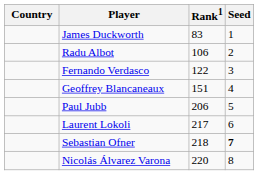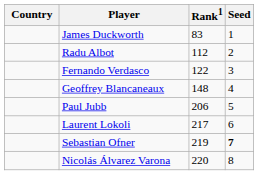 <table class="sortable wikitable">
 <tr>
 <th width="70">Country</th>
 <th width="175">Player</th>
 <th>Rank<sup>1</sup></th>
 <th>Seed</th>
 </tr>
 <tr>
 <td></td>
 <td><a href='#'>James Duckworth</a></td>
 <td>83</td>
 <td>1</td>
 </tr>
 <tr>
 <td></td>
 <td><a href='#'>Radu Albot</a></td>
-<td>106</td>
+<td>112</td>
 <td>2</td>
 </tr>
 <tr>
 <td></td>
 <td><a href='#'>Fernando Verdasco</a></td>
 <td>122</td>
 <td>3</td>
 </tr>
 <tr>
 <td></td>
 <td><a href='#'>Geoffrey Blancaneaux</a></td>
-<td>151</td>
+<td>148</td>
 <td>4</td>
 </tr>
 <tr>
 <td></td>
 <td><a href='#'>Paul Jubb</a></td>
 <td>206</td>
 <td>5</td>
 </tr>
 <tr>
 <td></td>
 <td><a href='#'>Laurent Lokoli</a></td>
 <td>217</td>
 <td>6</td>
 </tr>
 <tr>
 <td></td>
 <td><a href='#'>Sebastian Ofner</a></td>
-<td>218</td>
+<td>219</td>
 <td><strong>7</strong></td>
 </tr>
 <tr>
 <td></td>
 <td><a href='#'>Nicolás Álvarez Varona</a></td>
 <td>220</td>
 <td>8</td>
 </tr>
 </table>
